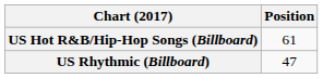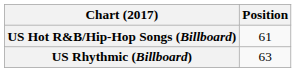 <table class="wikitable sortable plainrowheaders" style="text-align:center">
 <tr>
 <th scope="col">Chart (2017)</th>
 <th scope="col">Position</th>
 </tr>
 <tr>
 <th scope="row">US Hot R&B/Hip-Hop Songs (<em>Billboard</em>)</th>
 <td>61</td>
 </tr>
 <tr>
 <th scope="row">US Rhythmic (<em>Billboard</em>)</th>
-<td>47</td>
+<td>63</td>
 </tr>
 </table>
